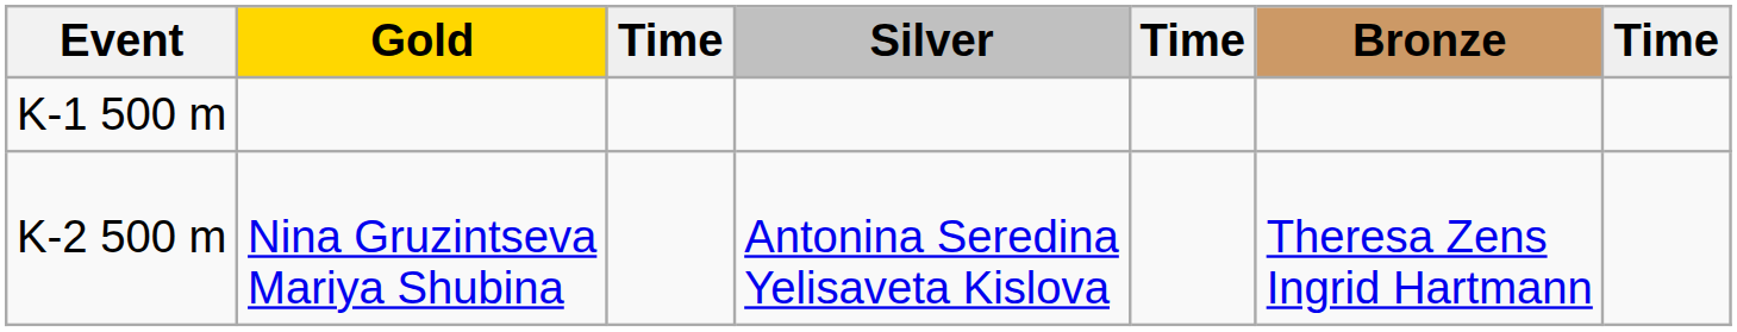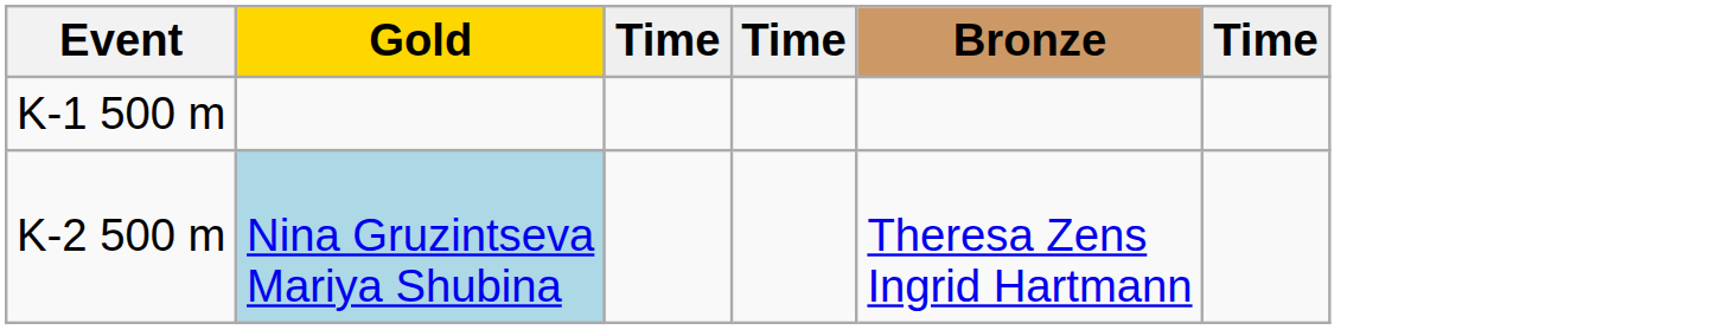 <table class="wikitable">
 <tr>
 <th>Event</th>
 <td align=center bgcolor="gold"><strong>Gold</strong></td>
 <td align=center bgcolor="EFEFEF"><strong>Time</strong></td>
-<td align=center bgcolor="silver"><strong>Silver</strong></td>
 <td align=center bgcolor="EFEFEF"><strong>Time</strong></td>
 <td align=center bgcolor="CC9966"><strong>Bronze</strong></td>
 <td align=center bgcolor="EFEFEF"><strong>Time</strong></td>
 </tr>
 <tr>
 <td>K-1 500 m</td>
 <td></td>
 <td></td>
 <td></td>
 <td></td>
 <td></td>
-<td></td>
 </tr>
 <tr>
 <td>K-2 500 m</td>
-<td><br><a href='#'>Nina Gruzintseva</a><br><a href='#'>Mariya Shubina</a></td>
+<td style="background: lightblue;"><br><a href='#'>Nina Gruzintseva</a><br><a href='#'>Mariya Shubina</a></td>
 <td></td>
-<td><br><a href='#'>Antonina Seredina</a><br><a href='#'>Yelisaveta Kislova</a></td>
 <td></td>
 <td><br><a href='#'>Theresa Zens</a><br><a href='#'>Ingrid Hartmann</a></td>
 <td></td>
 </tr>
 </table>
